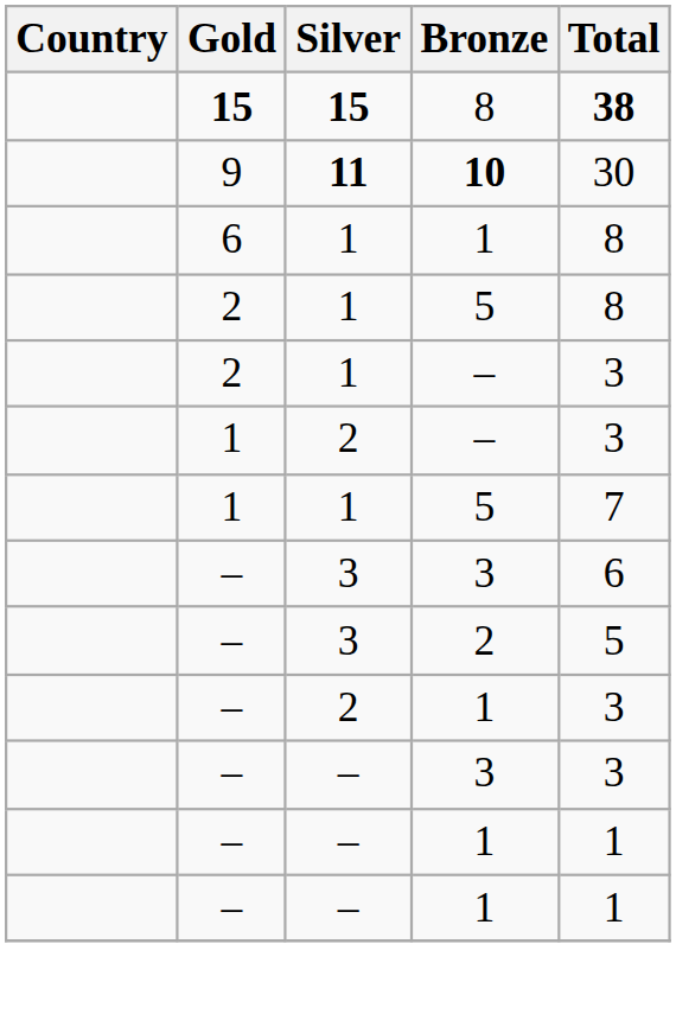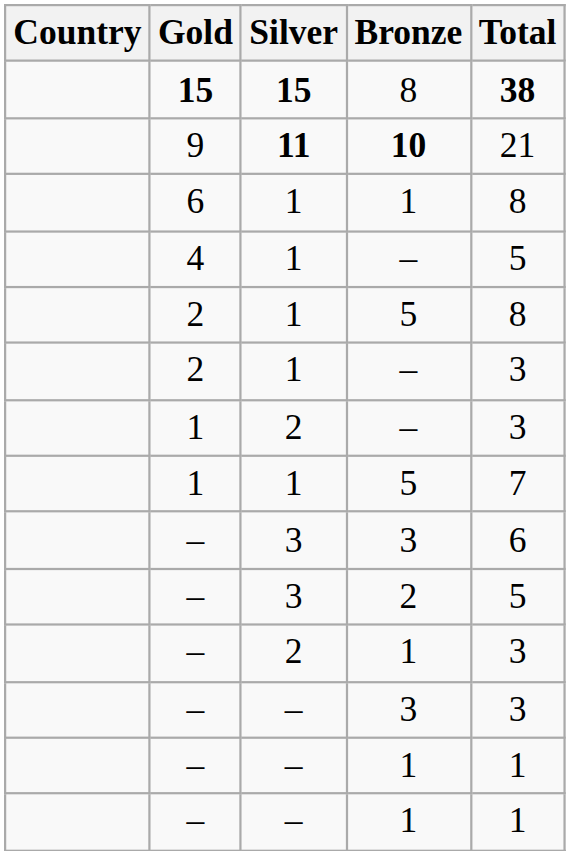 <table class="wikitable sortable" style="text-align:center">
 <tr>
 <th>Country</th>
 <th>Gold</th>
 <th>Silver</th>
 <th>Bronze</th>
 <th>Total</th>
 </tr>
 <tr>
 <td align=left></td>
 <td><strong>15</strong></td>
 <td><strong>15</strong></td>
 <td>8</td>
 <td><strong>38</strong></td>
 </tr>
 <tr>
 <td align=left></td>
 <td>9</td>
 <td><strong>11</strong></td>
 <td><strong>10</strong></td>
-<td>30</td>
+<td>21</td>
 </tr>
 <tr>
 <td align=left></td>
 <td>6</td>
 <td>1</td>
 <td>1</td>
 <td>8</td>
+</tr>
+<tr>
+<td align=left></td>
+<td>4</td>
+<td>1</td>
+<td>–</td>
+<td>5</td>
 </tr>
 <tr>
 <td align=left></td>
 <td>2</td>
 <td>1</td>
 <td>5</td>
 <td>8</td>
 </tr>
 <tr>
 <td align=left></td>
 <td>2</td>
 <td>1</td>
 <td>–</td>
 <td>3</td>
 </tr>
 <tr>
 <td align=left></td>
 <td>1</td>
 <td>2</td>
 <td>–</td>
 <td>3</td>
 </tr>
 <tr>
 <td align=left></td>
 <td>1</td>
 <td>1</td>
 <td>5</td>
 <td>7</td>
 </tr>
 <tr>
 <td align=left></td>
 <td>–</td>
 <td>3</td>
 <td>3</td>
 <td>6</td>
 </tr>
 <tr>
 <td align=left></td>
 <td>–</td>
 <td>3</td>
 <td>2</td>
 <td>5</td>
 </tr>
 <tr>
 <td align=left></td>
 <td>–</td>
 <td>2</td>
 <td>1</td>
 <td>3</td>
 </tr>
 <tr>
 <td align=left></td>
 <td>–</td>
 <td>–</td>
 <td>3</td>
 <td>3</td>
 </tr>
 <tr>
 <td align=left></td>
 <td>–</td>
 <td>–</td>
 <td>1</td>
 <td>1</td>
 </tr>
 <tr>
 <td align=left></td>
 <td>–</td>
 <td>–</td>
 <td>1</td>
 <td>1</td>
 </tr>
 <tr>
 </tr>
 </table>
